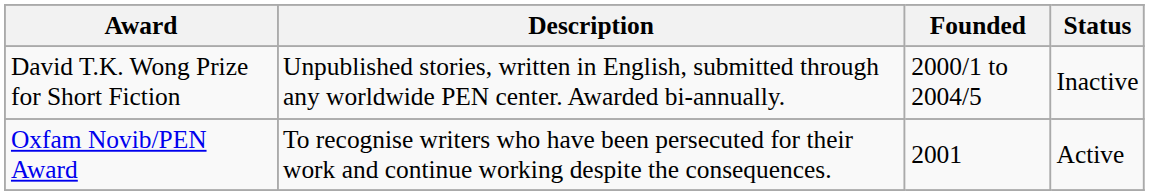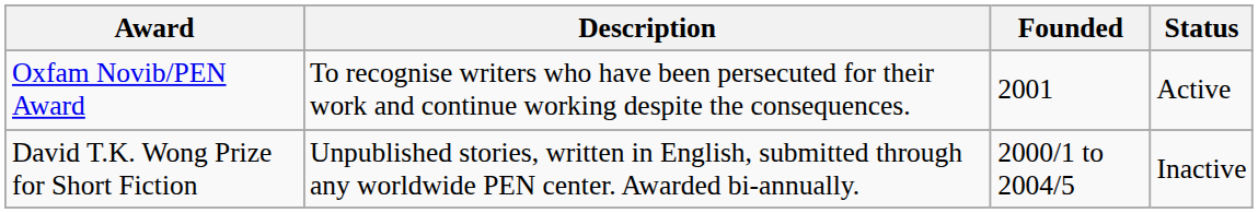 <table class="wikitable sortable" style="font-size: 85%;">
 <tr>
 <th>Award</th>
 <th>Description</th>
 <th>Founded</th>
 <th>Status</th>
 </tr>
 <tr>
+<td><a href='#'>Oxfam Novib/PEN Award</a></td>
+<td>To recognise writers who have been persecuted for their work and continue working despite the consequences.</td>
+<td>2001</td>
+<td>Active</td>
+</tr>
+<tr>
 <td>David T.K. Wong Prize for Short Fiction </td>
 <td>Unpublished stories, written in English, submitted through any worldwide PEN center. Awarded bi-annually.</td>
 <td>2000/1 to 2004/5</td>
 <td>Inactive</td>
 </tr>
-<tr>
-<td><a href='#'>Oxfam Novib/PEN Award</a></td>
-<td>To recognise writers who have been persecuted for their work and continue working despite the consequences.</td>
-<td>2001</td>
-<td>Active</td>
-</tr>
 </table>
